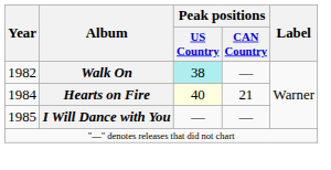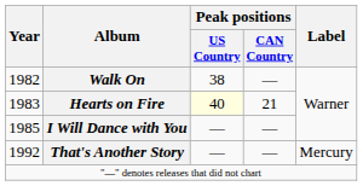 <table class="wikitable plainrowheaders" style="text-align:center;">
 <tr>
 <th rowspan="2">Year</th>
 <th rowspan="2">Album</th>
 <th colspan="2">Peak positions</th>
 <th rowspan="2">Label</th>
 </tr>
 <tr style="font-size:smaller;">
 <th width="45"><a href='#'>US Country</a><br></th>
 <th width="45"><a href='#'>CAN Country</a><br></th>
 </tr>
 <tr>
 <td>1982</td>
 <th scope="row"><em>Walk On</em></th>
-<td style="background: paleturquoise;">38</td>
+<td>38</td>
 <td>—</td>
 <td rowspan="3">Warner</td>
 </tr>
 <tr>
-<td>1984</td>
+<td>1983</td>
 <th scope="row"><em>Hearts on Fire</em></th>
 <td style="background: lightyellow;">40</td>
 <td>21</td>
 </tr>
 <tr>
 <td>1985</td>
 <th scope="row"><em>I Will Dance with You</em></th>
 <td>—</td>
 <td>—</td>
 </tr>
 <tr>
+<td>1992</td>
+<th scope="row"><em>That's Another Story</em> </th>
+<td>—</td>
+<td>—</td>
+<td>Mercury</td>
+</tr>
+<tr>
 <td colspan="5" style="font-size:8pt">"—" denotes releases that did not chart</td>
 </tr>
 </table>
